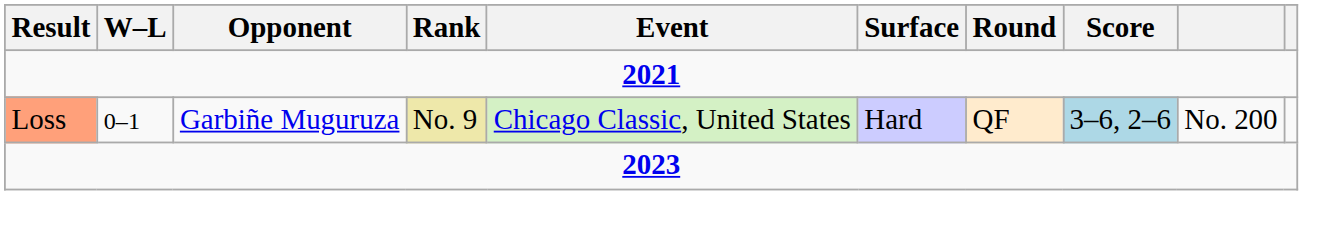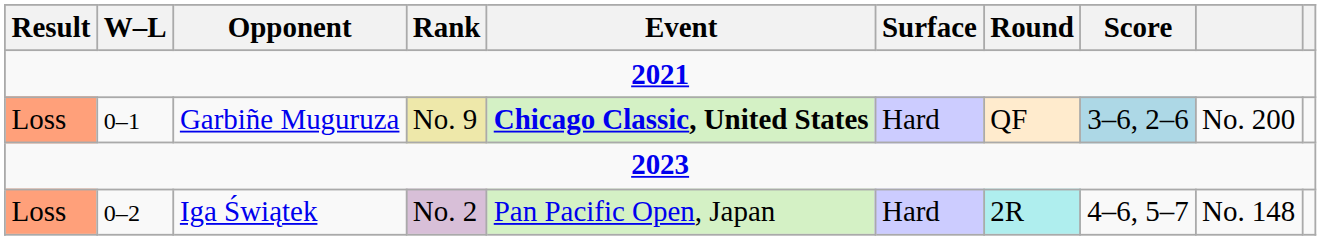 <table class="wikitable sortable">
 <tr>
 <th>Result</th>
 <th class=unsortable>W–L</th>
 <th>Opponent</th>
 <th>Rank</th>
 <th>Event</th>
 <th>Surface</th>
 <th>Round</th>
 <th class=unsortable>Score</th>
 <th></th>
 <th></th>
 </tr>
 <tr>
 <td colspan="10" style="text-align:center"><a href='#'><strong>2021</strong></a></td>
 </tr>
 <tr>
 <td bgcolor="ffa07a">Loss</td>
 <td><small>0–1</small></td>
 <td> <a href='#'>Garbiñe Muguruza</a></td>
 <td bgcolor="eee8aa">No. 9</td>
-<td bgcolor="d4f1c5"><a href='#'>Chicago Classic</a>, United States</td>
+<td bgcolor="d4f1c5"><strong><a href='#'>Chicago Classic</a>, United States</strong></td>
 <td bgcolor="#ccf">Hard</td>
 <td bgcolor="ffebcd">QF</td>
 <td style="background: lightblue;">3–6, 2–6</td>
 <td>No. 200</td>
 <td></td>
 </tr>
 <tr>
 <td colspan="10" align="center"><strong><a href='#'>2023</a></strong></td>
 </tr>
+<tr>
+<td bgcolor="ffa07a">Loss</td>
+<td><small>0–2</small></td>
+<td> <a href='#'>Iga Świątek</a></td>
+<td bgcolor=thistle>No. 2</td>
+<td bgcolor="d4f1c5"><a href='#'>Pan Pacific Open</a>, Japan</td>
+<td bgcolor="#ccf">Hard</td>
+<td bgcolor=afeeee>2R</td>
+<td>4–6, 5–7</td>
+<td>No. 148</td>
+<td></td>
+</tr>
 </table>
